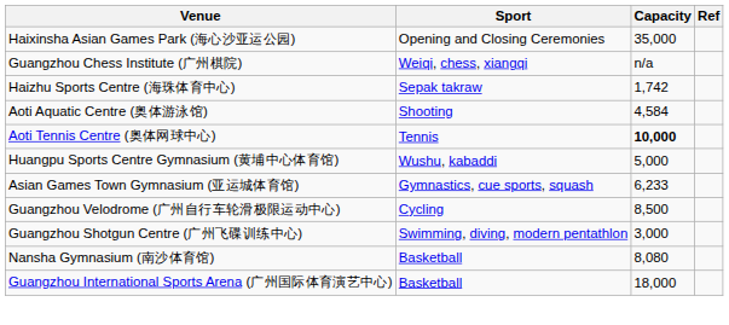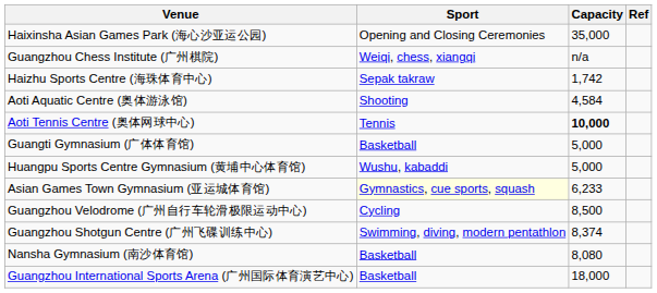 <table class="wikitable sortable">
 <tr>
 <th>Venue</th>
 <th>Sport</th>
 <th>Capacity</th>
 <th>Ref</th>
 </tr>
 <tr>
 <td>Haixinsha Asian Games Park (海心沙亚运公园)</td>
 <td>Opening and Closing Ceremonies</td>
 <td>35,000</td>
 <td></td>
 </tr>
 <tr>
 <td>Guangzhou Chess Institute (广州棋院)</td>
 <td><a href='#'>Weiqi</a>, <a href='#'>chess</a>, <a href='#'>xiangqi</a></td>
 <td>n/a</td>
 <td></td>
 </tr>
 <tr>
 <td>Haizhu Sports Centre (海珠体育中心)</td>
 <td><a href='#'>Sepak takraw</a></td>
 <td>1,742</td>
 <td></td>
 </tr>
 <tr>
 <td>Aoti Aquatic Centre (奥体游泳馆)</td>
 <td><a href='#'>Shooting</a></td>
 <td>4,584</td>
 <td></td>
 </tr>
 <tr>
 <td><a href='#'>Aoti Tennis Centre</a> (奥体网球中心)</td>
 <td><a href='#'>Tennis</a></td>
 <td><strong>10,000</strong></td>
 <td></td>
 </tr>
 <tr>
+<td>Guangti Gymnasium (广体体育馆)</td>
+<td><a href='#'>Basketball</a></td>
+<td>5,000</td>
+<td></td>
+</tr>
+<tr>
 <td>Huangpu Sports Centre Gymnasium (黄埔中心体育馆)</td>
 <td><a href='#'>Wushu</a>, <a href='#'>kabaddi</a></td>
 <td>5,000</td>
 <td></td>
 </tr>
 <tr>
 <td>Asian Games Town Gymnasium (亚运城体育馆)</td>
-<td><a href='#'>Gymnastics</a>, <a href='#'>cue sports</a>, <a href='#'>squash</a></td>
+<td style="background: lightyellow;"><a href='#'>Gymnastics</a>, <a href='#'>cue sports</a>, <a href='#'>squash</a></td>
 <td>6,233</td>
 <td></td>
 </tr>
 <tr>
 <td>Guangzhou Velodrome (广州自行车轮滑极限运动中心)</td>
 <td><a href='#'>Cycling</a></td>
 <td>8,500</td>
 <td></td>
 </tr>
 <tr>
 <td>Guangzhou Shotgun Centre (广州飞碟训练中心)</td>
 <td><a href='#'>Swimming</a>, <a href='#'>diving</a>, <a href='#'>modern pentathlon</a></td>
-<td>3,000</td>
+<td>8,374</td>
 <td></td>
 </tr>
 <tr>
 <td>Nansha Gymnasium (南沙体育馆)</td>
 <td><a href='#'>Basketball</a></td>
 <td>8,080</td>
 <td></td>
 </tr>
 <tr>
 <td><a href='#'>Guangzhou International Sports Arena</a> (广州国际体育演艺中心)</td>
 <td><a href='#'>Basketball</a></td>
 <td>18,000</td>
 <td></td>
 </tr>
 </table>
